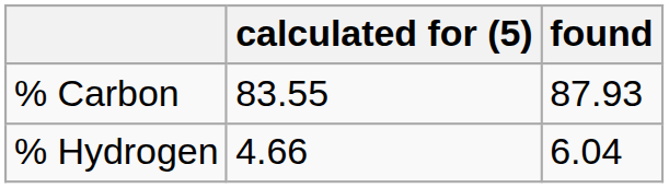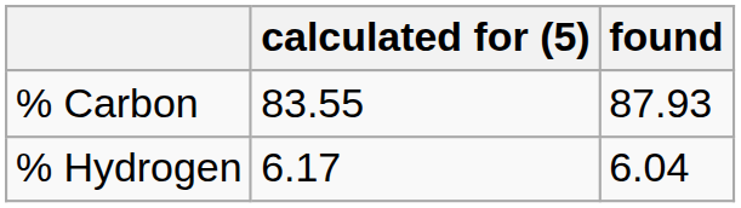 <table class="wikitable" border="1">
 <tr>
 <th></th>
 <th>calculated for (5)</th>
 <th>found</th>
 </tr>
 <tr>
 <td>% Carbon</td>
 <td>83.55</td>
 <td>87.93</td>
 </tr>
 <tr>
 <td>% Hydrogen</td>
-<td>4.66</td>
+<td>6.17</td>
 <td>6.04</td>
 </tr>
 </table>
